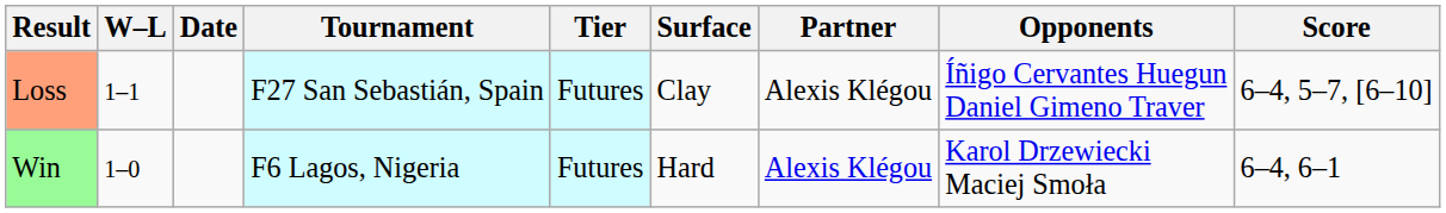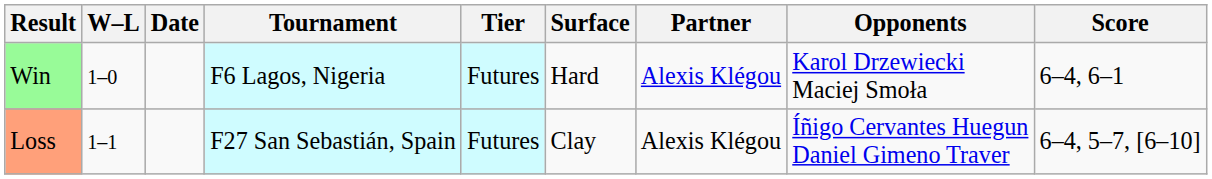 <table class="sortable wikitable">
 <tr>
 <th>Result</th>
 <th class="unsortable">W–L</th>
 <th>Date</th>
 <th>Tournament</th>
 <th>Tier</th>
 <th>Surface</th>
 <th>Partner</th>
 <th>Opponents</th>
 <th class="unsortable">Score</th>
 </tr>
 <tr>
+<td bgcolor=98fb98>Win</td>
+<td><small>1–0</small></td>
+<td></td>
+<td style="background:#cffcff;">F6 Lagos, Nigeria</td>
+<td style="background:#cffcff;">Futures</td>
+<td>Hard</td>
+<td> <a href='#'>Alexis Klégou</a></td>
+<td> <a href='#'>Karol Drzewiecki</a><br> Maciej Smoła</td>
+<td>6–4, 6–1</td>
+</tr>
+<tr>
 <td bgcolor=ffa07a>Loss</td>
 <td><small>1–1</small></td>
 <td></td>
 <td style="background:#cffcff;">F27 San Sebastián, Spain</td>
 <td style="background:#cffcff;">Futures</td>
 <td>Clay</td>
 <td> Alexis Klégou</td>
 <td> <a href='#'>Íñigo Cervantes Huegun</a><br> <a href='#'>Daniel Gimeno Traver</a></td>
 <td>6–4, 5–7, [6–10]</td>
 </tr>
-<tr>
-<td bgcolor=98fb98>Win</td>
-<td><small>1–0</small></td>
-<td></td>
-<td style="background:#cffcff;">F6 Lagos, Nigeria</td>
-<td style="background:#cffcff;">Futures</td>
-<td>Hard</td>
-<td> <a href='#'>Alexis Klégou</a></td>
-<td> <a href='#'>Karol Drzewiecki</a><br> Maciej Smoła</td>
-<td>6–4, 6–1</td>
-</tr>
 </table>
